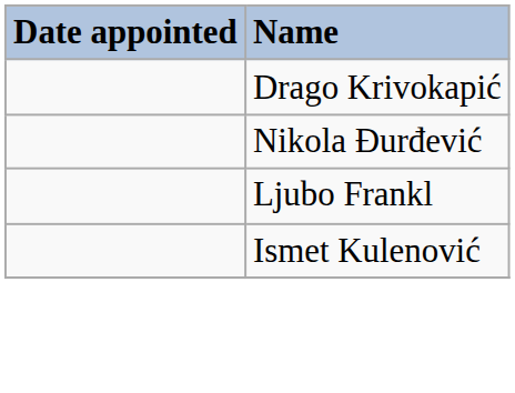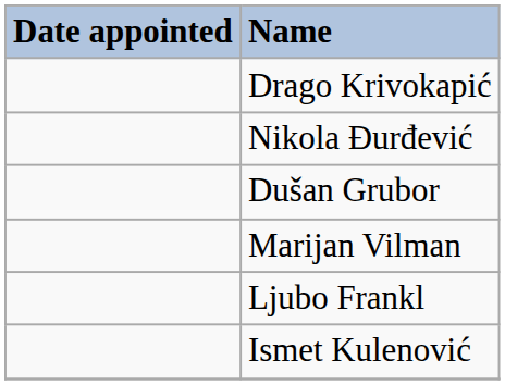 <table class="wikitable">
 <tr>
 <th style="text-align: left; background: #B0C4DE;">Date appointed</th>
 <th style="text-align: left; background: #B0C4DE;">Name</th>
 </tr>
 <tr>
 <td></td>
 <td>Drago Krivokapić</td>
 </tr>
 <tr>
 <td></td>
 <td>Nikola Đurđević</td>
 </tr>
 <tr>
 <td></td>
+<td>Dušan Grubor</td>
+</tr>
+<tr>
+<td></td>
+<td>Marijan Vilman</td>
+</tr>
+<tr>
+<td></td>
 <td>Ljubo Frankl</td>
 </tr>
 <tr>
 <td></td>
 <td>Ismet Kulenović</td>
 </tr>
 <tr>
 </tr>
 </table>
